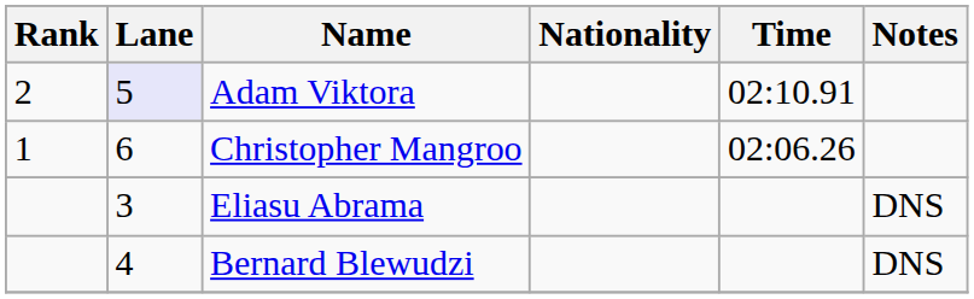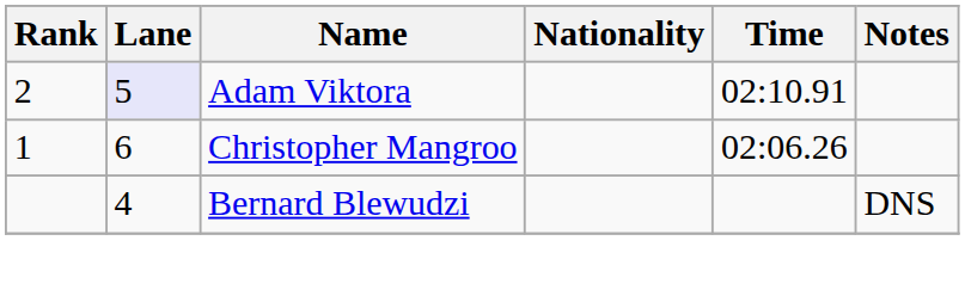 <table class="wikitable">
 <tr>
 <th>Rank</th>
 <th>Lane</th>
 <th>Name</th>
 <th>Nationality</th>
 <th>Time</th>
 <th>Notes</th>
 </tr>
 <tr>
 <td>2</td>
 <td style="background: lavender;">5</td>
 <td><a href='#'>Adam Viktora</a></td>
 <td></td>
 <td>02:10.91</td>
 <td></td>
 </tr>
 <tr>
 <td>1</td>
 <td>6</td>
 <td><a href='#'>Christopher Mangroo</a></td>
 <td></td>
 <td>02:06.26</td>
 <td></td>
 </tr>
 <tr>
 <td></td>
-<td>3</td>
-<td><a href='#'>Eliasu Abrama</a></td>
-<td></td>
-<td></td>
-<td>DNS</td>
-</tr>
-<tr>
-<td></td>
 <td>4</td>
 <td><a href='#'>Bernard Blewudzi</a></td>
 <td></td>
 <td></td>
 <td>DNS</td>
 </tr>
 <tr>
 </tr>
 </table>
